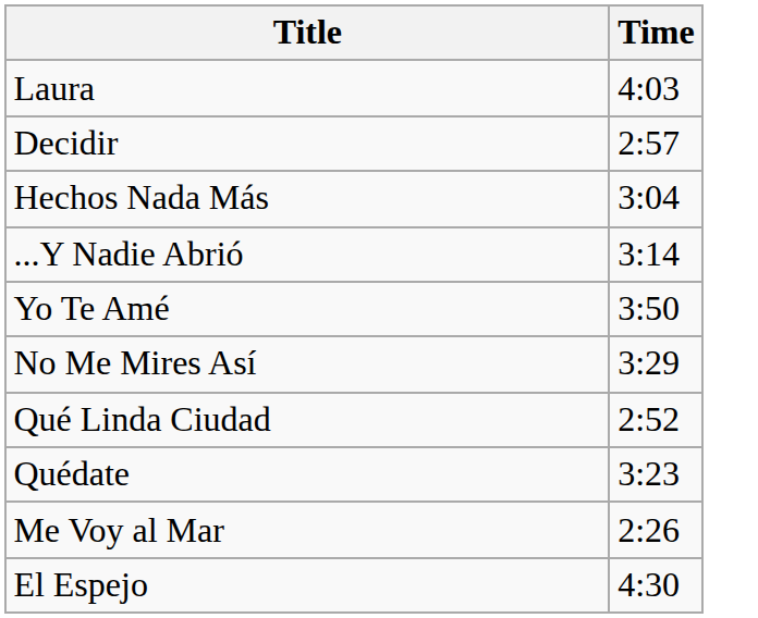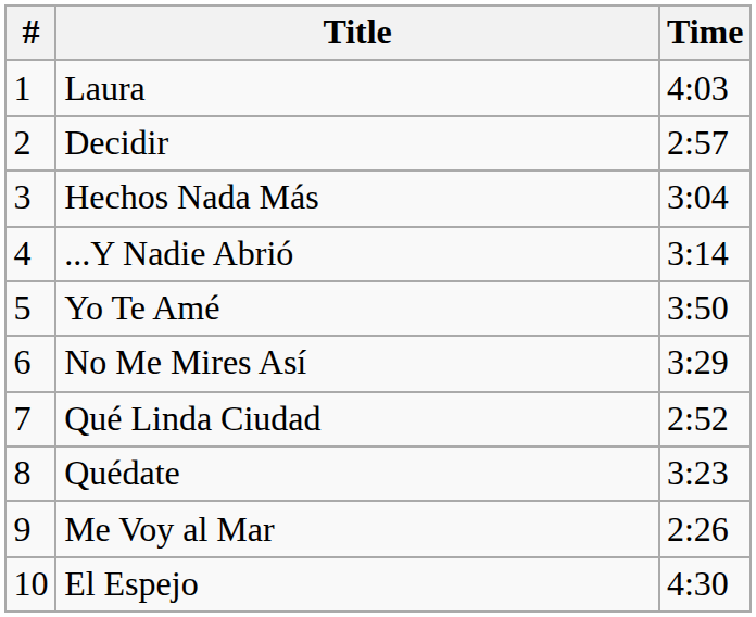 <table class="wikitable">
 <tr>
+<th>#</th>
 <th width="270">Title</th>
 <th>Time</th>
 </tr>
 <tr>
+<td>1</td>
 <td>Laura</td>
 <td>4:03</td>
 </tr>
 <tr>
+<td>2</td>
 <td>Decidir</td>
 <td>2:57</td>
 </tr>
 <tr>
+<td>3</td>
 <td>Hechos Nada Más</td>
 <td>3:04</td>
 </tr>
 <tr>
+<td>4</td>
 <td>...Y Nadie Abrió</td>
 <td>3:14</td>
 </tr>
 <tr>
+<td>5</td>
 <td>Yo Te Amé</td>
 <td>3:50</td>
 </tr>
 <tr>
+<td>6</td>
 <td>No Me Mires Así</td>
 <td>3:29</td>
 </tr>
 <tr>
+<td>7</td>
 <td>Qué Linda Ciudad</td>
 <td>2:52</td>
 </tr>
 <tr>
+<td>8</td>
 <td>Quédate</td>
 <td>3:23</td>
 </tr>
 <tr>
+<td>9</td>
 <td>Me Voy al Mar</td>
 <td>2:26</td>
 </tr>
 <tr>
+<td>10</td>
 <td>El Espejo</td>
 <td>4:30</td>
 </tr>
 </table>
